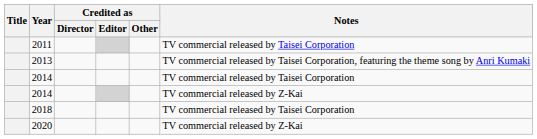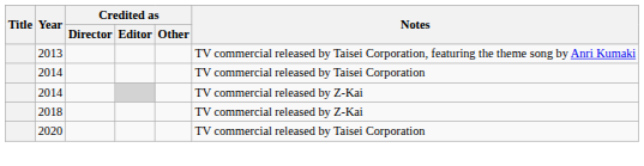 <table class="wikitable plainrowheaders sortable">
 <tr style="background:#ccc; text-align:center;">
 <th scope="col" rowspan="2">Title</th>
 <th scope="col" rowspan="2">Year</th>
 <th scope="col" colspan="3">Credited as</th>
 <th scope="col" rowspan="2">Notes</th>
 </tr>
 <tr>
 <th scope="col">Director</th>
 <th scope="col">Editor</th>
 <th scope="col">Other</th>
-</tr>
-<tr>
-<th scope=row></th>
-<td style="text-align:center;">2011</td>
-<td></td>
-<td style="background:#d3d3d3;"></td>
-<td></td>
-<td>TV commercial released by <a href='#'>Taisei Corporation</a></td>
 </tr>
 <tr>
 <th scope=row></th>
 <td style="text-align:center;">2013</td>
 <td></td>
 <td></td>
 <td></td>
 <td>TV commercial released by Taisei Corporation, featuring the theme song  by <a href='#'>Anri Kumaki</a></td>
 </tr>
 <tr>
 <th scope=row></th>
 <td style="text-align:center;">2014</td>
 <td></td>
 <td></td>
 <td></td>
 <td>TV commercial released by Taisei Corporation</td>
 </tr>
 <tr>
 <th scope=row></th>
 <td style="text-align:center;">2014</td>
 <td></td>
 <td style="background:#d3d3d3;"></td>
 <td></td>
 <td>TV commercial released by Z-Kai</td>
 </tr>
 <tr>
 <th scope=row></th>
 <td style="text-align:center;">2018</td>
 <td></td>
 <td></td>
 <td></td>
-<td>TV commercial released by Taisei Corporation</td>
+<td>TV commercial released by Z-Kai</td>
 </tr>
 <tr>
 <th scope=row></th>
 <td style="text-align:center;">2020</td>
 <td></td>
 <td></td>
 <td></td>
-<td>TV commercial released by Z-Kai</td>
+<td>TV commercial released by Taisei Corporation</td>
 </tr>
 </table>
